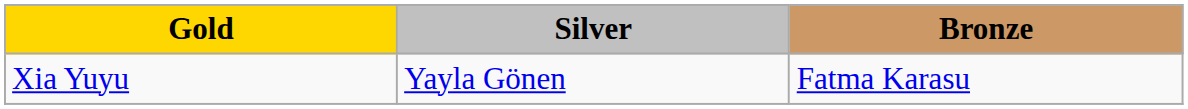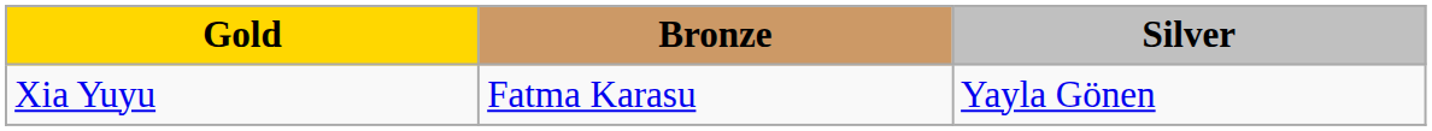 <table class="wikitable" style="text-align:left">
 <tr align="center">
 <td width=200 bgcolor=gold><strong>Gold</strong></td>
+<td width=200 bgcolor=CC9966><strong>Bronze</strong></td>
 <td width=200 bgcolor=silver><strong>Silver</strong></td>
-<td width=200 bgcolor=CC9966><strong>Bronze</strong></td>
 </tr>
 <tr>
 <td><a href='#'>Xia Yuyu</a><br></td>
+<td><a href='#'>Fatma Karasu</a><br></td>
 <td><a href='#'>Yayla Gönen</a><br></td>
-<td><a href='#'>Fatma Karasu</a><br></td>
 </tr>
 </table>
